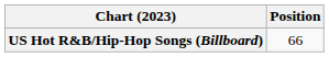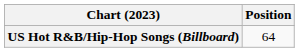 <table class="wikitable plainrowheaders" style="text-align:center">
 <tr>
 <th scope="col">Chart (2023)</th>
 <th scope="col">Position</th>
 </tr>
 <tr>
 <th scope="row">US Hot R&B/Hip-Hop Songs (<em>Billboard</em>)</th>
-<td>66</td>
+<td>64</td>
 </tr>
 </table>
